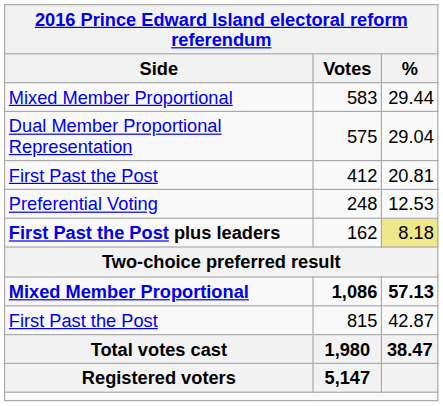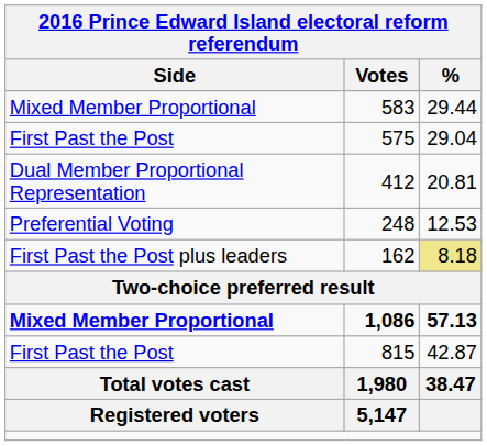 <table class="wikitable" style="font-size: 95%; clear:both">
 <tr style="background-color:#E9E9E9">
 <th colspan=4><a href='#'>2016 Prince Edward Island electoral reform referendum</a></th>
 </tr>
 <tr style="background-color:#E9E9E9">
 <th style="width: 250px">Side</th>
 <th style="width: 50px">Votes</th>
 <th style="width: 40px">%</th>
 </tr>
 <tr>
 <td><a href='#'>Mixed Member Proportional</a></td>
 <td align="right">583</td>
 <td align="right">29.44</td>
 </tr>
 <tr>
-<td><a href='#'>Dual Member Proportional Representation</a></td>
+<td><a href='#'>First Past the Post</a></td>
 <td align="right">575</td>
 <td align="right">29.04</td>
 </tr>
 <tr>
-<td><a href='#'>First Past the Post</a></td>
+<td><a href='#'>Dual Member Proportional Representation</a></td>
 <td align="right">412</td>
 <td align="right">20.81</td>
 </tr>
 <tr>
 <td><a href='#'>Preferential Voting</a></td>
 <td align="right">248</td>
 <td align="right">12.53</td>
 </tr>
 <tr>
-<td><strong><a href='#'>First Past the Post</a> plus leaders</strong></td>
+<td><a href='#'>First Past the Post</a> plus leaders</td>
 <td align="right">162</td>
 <td align="right" style="background: khaki;">8.18</td>
 </tr>
 <tr style="background-color:#E9E9E9">
 <th colspan=4 align="left">Two-choice preferred result</th>
 </tr>
 <tr>
 <td><strong><a href='#'>Mixed Member Proportional</a></strong></td>
 <td align="right"><strong>1,086</strong></td>
 <td align="right"><strong>57.13</strong></td>
 </tr>
 <tr>
 <td><a href='#'>First Past the Post</a></td>
 <td align="right">815</td>
 <td align="right">42.87</td>
 </tr>
 <tr bgcolor="white">
 <th align="center">Total votes cast</th>
 <th align="right">1,980</th>
 <th align="right">38.47</th>
 </tr>
 <tr bgcolor="white">
 <th align="center">Registered voters</th>
 <th align="right">5,147</th>
 <th align="right"></th>
 </tr>
 <tr>
 <td colspan=4 style="border-top:1px solid darkgray;"></td>
 </tr>
 </table>
